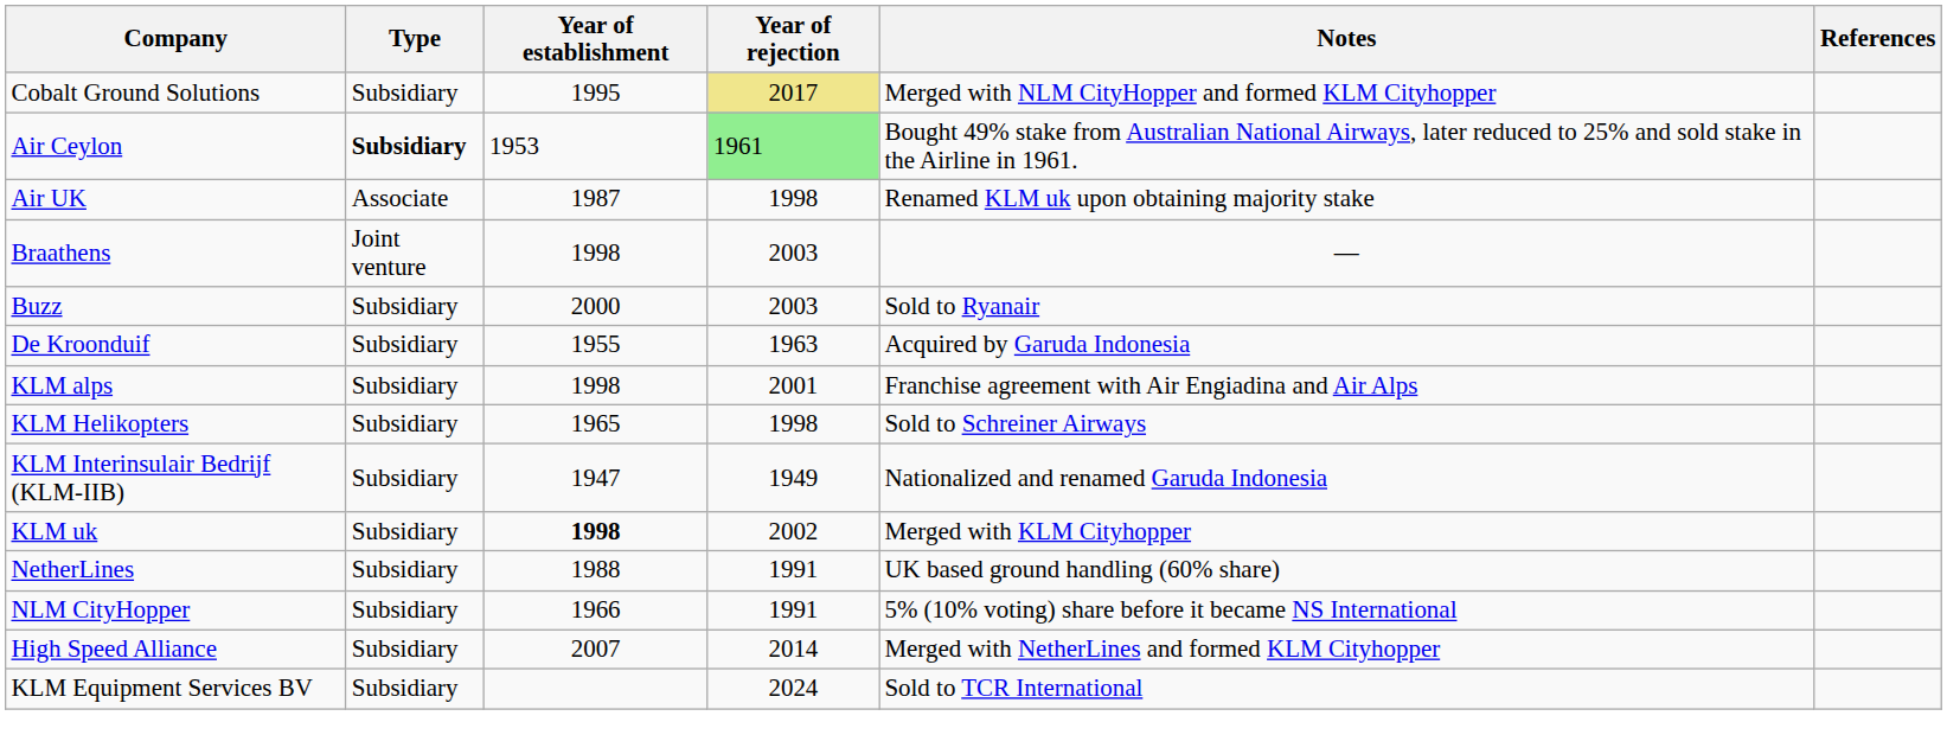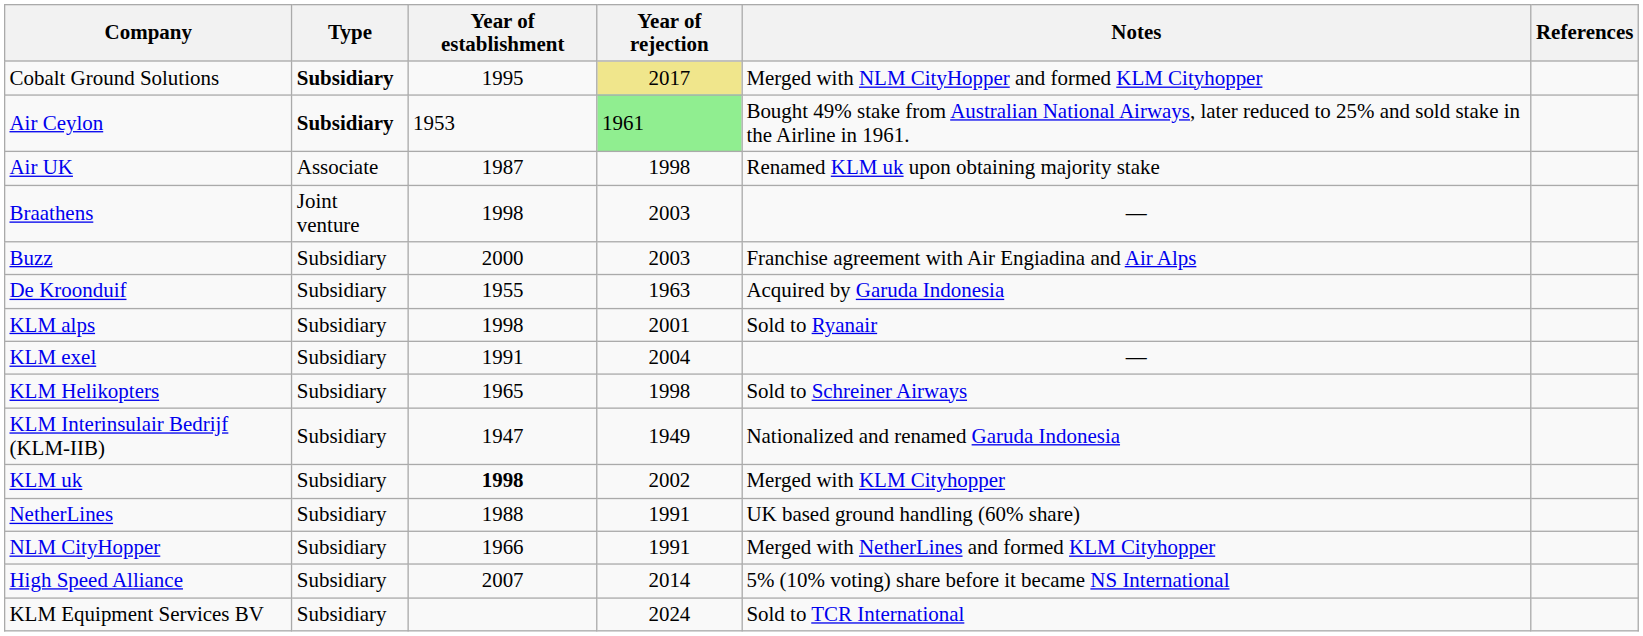 <table class="wikitable sortable">
 <tr>
 <th>Company</th>
 <th>Type</th>
 <th>Year of establishment</th>
 <th>Year of rejection</th>
 <th>Notes</th>
 <th>References</th>
 </tr>
 <tr>
 <td>Cobalt Ground Solutions</td>
-<td>Subsidiary</td>
+<td><strong>Subsidiary</strong></td>
 <td align=center>1995</td>
 <td align=center style="background: khaki;">2017</td>
 <td>Merged with <a href='#'>NLM CityHopper</a> and formed <a href='#'>KLM Cityhopper</a></td>
 <td align=center></td>
 </tr>
 <tr>
 <td><a href='#'>Air Ceylon</a></td>
 <td><strong>Subsidiary</strong></td>
 <td>1953</td>
 <td style="background: lightgreen;">1961</td>
 <td>Bought 49% stake from <a href='#'>Australian National Airways</a>, later reduced to 25% and sold stake in the Airline in 1961.</td>
 <td></td>
 </tr>
 <tr>
 <td><a href='#'>Air UK</a></td>
 <td>Associate</td>
 <td align=center>1987</td>
 <td align=center>1998</td>
 <td>Renamed <a href='#'>KLM uk</a> upon obtaining majority stake</td>
 <td align=center></td>
 </tr>
 <tr>
 <td><a href='#'>Braathens</a></td>
 <td>Joint venture</td>
 <td align=center>1998</td>
 <td align=center>2003</td>
 <td align=center>—</td>
 <td align=center></td>
 </tr>
 <tr>
 <td><a href='#'>Buzz</a></td>
 <td>Subsidiary</td>
 <td align=center>2000</td>
 <td align=center>2003</td>
-<td>Sold to <a href='#'>Ryanair</a></td>
+<td>Franchise agreement with Air Engiadina and <a href='#'>Air Alps</a></td>
 <td align=center></td>
 </tr>
 <tr>
 <td><a href='#'>De Kroonduif</a></td>
 <td>Subsidiary</td>
 <td align=center>1955</td>
 <td align=center>1963</td>
 <td>Acquired by <a href='#'>Garuda Indonesia</a></td>
 <td align=center></td>
 </tr>
 <tr>
 <td><a href='#'>KLM alps</a></td>
 <td>Subsidiary</td>
 <td align=center>1998</td>
 <td align=center>2001</td>
-<td>Franchise agreement with Air Engiadina and <a href='#'>Air Alps</a></td>
+<td>Sold to <a href='#'>Ryanair</a></td>
+<td align=center></td>
+</tr>
+<tr>
+<td><a href='#'>KLM exel</a></td>
+<td>Subsidiary</td>
+<td align=center>1991</td>
+<td align=center>2004</td>
+<td align=center>—</td>
 <td align=center></td>
 </tr>
 <tr>
 <td><a href='#'>KLM Helikopters</a></td>
 <td>Subsidiary</td>
 <td align=center>1965</td>
 <td align=center>1998</td>
 <td>Sold to <a href='#'>Schreiner Airways</a></td>
 <td align=center></td>
 </tr>
 <tr>
 <td><a href='#'>KLM Interinsulair Bedrijf</a> (KLM-IIB)</td>
 <td>Subsidiary</td>
 <td align=center>1947</td>
 <td align=center>1949</td>
 <td>Nationalized and renamed <a href='#'>Garuda Indonesia</a></td>
 <td align=center></td>
 </tr>
 <tr>
 <td><a href='#'>KLM uk</a></td>
 <td>Subsidiary</td>
 <td align=center><strong>1998</strong></td>
 <td align=center>2002</td>
 <td>Merged with <a href='#'>KLM Cityhopper</a></td>
 <td align=center></td>
 </tr>
 <tr>
 <td><a href='#'>NetherLines</a></td>
 <td>Subsidiary</td>
 <td align=center>1988</td>
 <td align=center>1991</td>
 <td>UK based ground handling (60% share)</td>
 <td align=center></td>
 </tr>
 <tr>
 <td><a href='#'>NLM CityHopper</a></td>
 <td>Subsidiary</td>
 <td align=center>1966</td>
 <td align=center>1991</td>
-<td>5% (10% voting) share before it became <a href='#'>NS International</a></td>
+<td>Merged with <a href='#'>NetherLines</a> and formed <a href='#'>KLM Cityhopper</a></td>
 <td align=center></td>
 </tr>
 <tr>
 <td><a href='#'>High Speed Alliance</a></td>
 <td>Subsidiary</td>
 <td align=center>2007</td>
 <td align=center>2014</td>
-<td>Merged with <a href='#'>NetherLines</a> and formed <a href='#'>KLM Cityhopper</a></td>
+<td>5% (10% voting) share before it became <a href='#'>NS International</a></td>
 <td align=center></td>
 </tr>
 <tr>
 <td>KLM Equipment Services BV</td>
 <td>Subsidiary</td>
 <td></td>
 <td align=center>2024</td>
 <td>Sold to <a href='#'>TCR International</a></td>
 <td align=center></td>
 </tr>
 </table>
